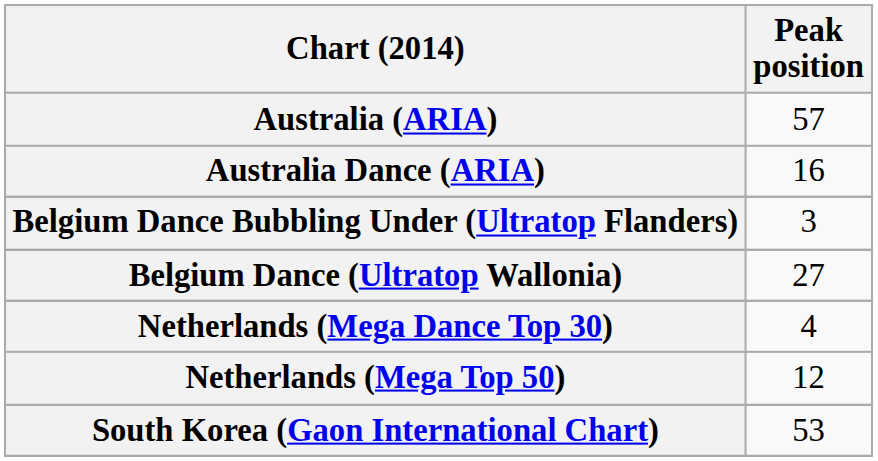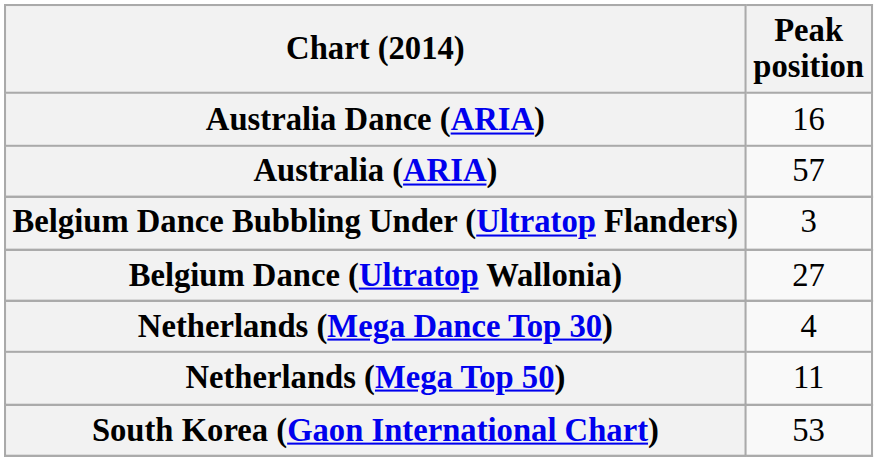 <table class="wikitable sortable plainrowheaders" border="1">
 <tr>
 <th scope="col">Chart (2014)</th>
 <th scope="col">Peak<br>position</th>
 </tr>
 <tr>
+<th scope=row>Australia Dance (<a href='#'>ARIA</a>)</th>
+<td align=center>16</td>
+</tr>
+<tr>
 <th scope=row>Australia (<a href='#'>ARIA</a>)</th>
 <td align=center>57</td>
-</tr>
-<tr>
-<th scope=row>Australia Dance (<a href='#'>ARIA</a>)</th>
-<td align=center>16</td>
 </tr>
 <tr>
 </tr>
 <tr>
 <th scope=row>Belgium Dance Bubbling Under (<a href='#'>Ultratop</a> Flanders)</th>
 <td align=center>3</td>
 </tr>
 <tr>
 </tr>
 <tr>
 <th scope=row>Belgium Dance (<a href='#'>Ultratop</a> Wallonia)</th>
 <td align=center>27</td>
 </tr>
 <tr>
 </tr>
 <tr>
 </tr>
 <tr>
 </tr>
 <tr>
 </tr>
 <tr>
 </tr>
 <tr>
 </tr>
 <tr>
 </tr>
 <tr>
 </tr>
 <tr>
 <th scope=row>Netherlands (<a href='#'>Mega Dance Top 30</a>)</th>
 <td align=center>4</td>
 </tr>
 <tr>
 <th scope=row>Netherlands (<a href='#'>Mega Top 50</a>)</th>
-<td align=center>12</td>
+<td align=center>11</td>
 </tr>
 <tr>
 </tr>
 <tr>
 </tr>
 <tr>
 <th scope=row>South Korea (<a href='#'>Gaon International Chart</a>)</th>
 <td align=center>53</td>
 </tr>
 <tr>
 </tr>
 <tr>
 </tr>
 <tr>
 </tr>
 <tr>
 </tr>
 <tr>
 </tr>
 <tr>
 </tr>
 </table>
